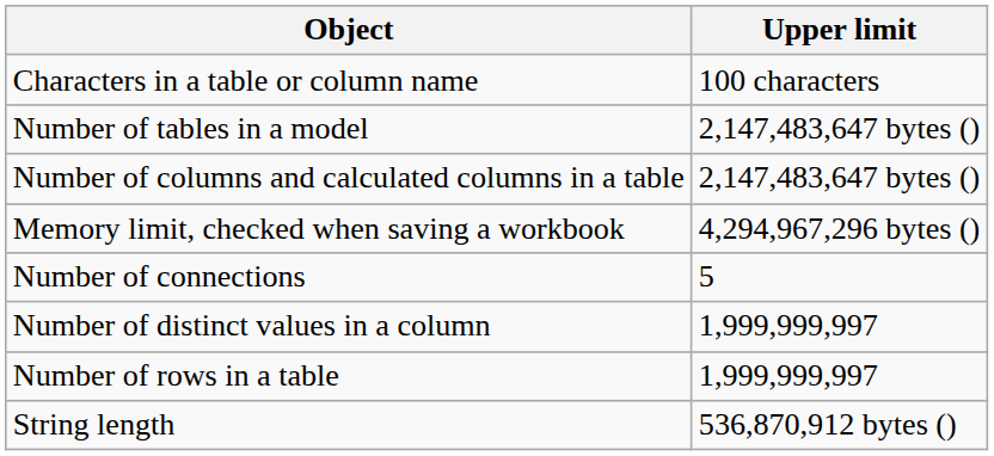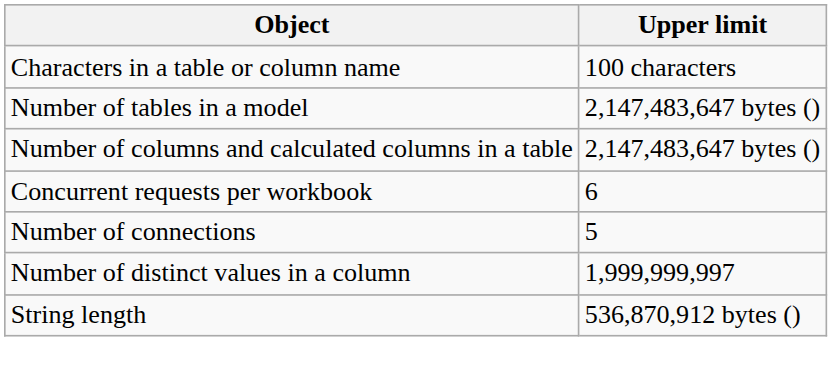 <table class="wikitable">
 <tr>
 <th>Object</th>
 <th>Upper limit</th>
 </tr>
 <tr>
 <td>Characters in a table or column name</td>
 <td>100 characters</td>
 </tr>
 <tr>
 <td>Number of tables in a model</td>
 <td>2,147,483,647 bytes ()</td>
 </tr>
 <tr>
 <td>Number of columns and calculated columns in a table</td>
 <td>2,147,483,647 bytes ()</td>
 </tr>
 <tr>
-<td>Memory limit, checked when saving a workbook</td>
-<td>4,294,967,296 bytes ()</td>
+<td>Concurrent requests per workbook</td>
+<td>6</td>
 </tr>
 <tr>
 <td>Number of connections</td>
 <td>5</td>
 </tr>
 <tr>
 <td>Number of distinct values in a column</td>
 <td>1,999,999,997</td>
 </tr>
 <tr>
-<td>Number of rows in a table</td>
-<td>1,999,999,997</td>
-</tr>
-<tr>
 <td>String length</td>
 <td>536,870,912 bytes ()</td>
 </tr>
 </table>
